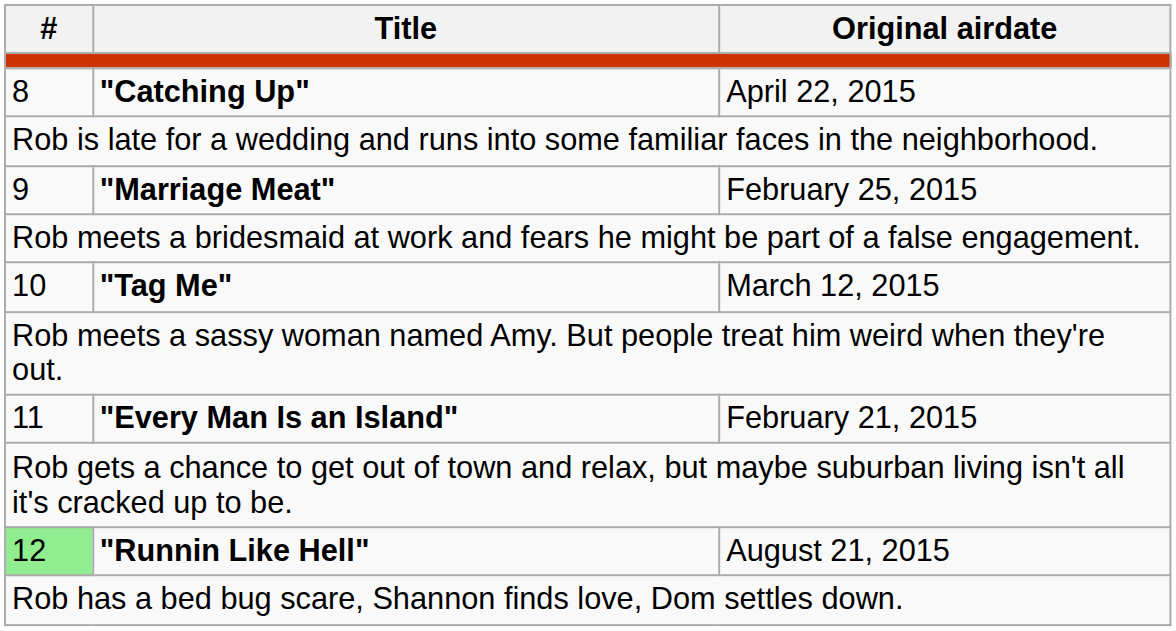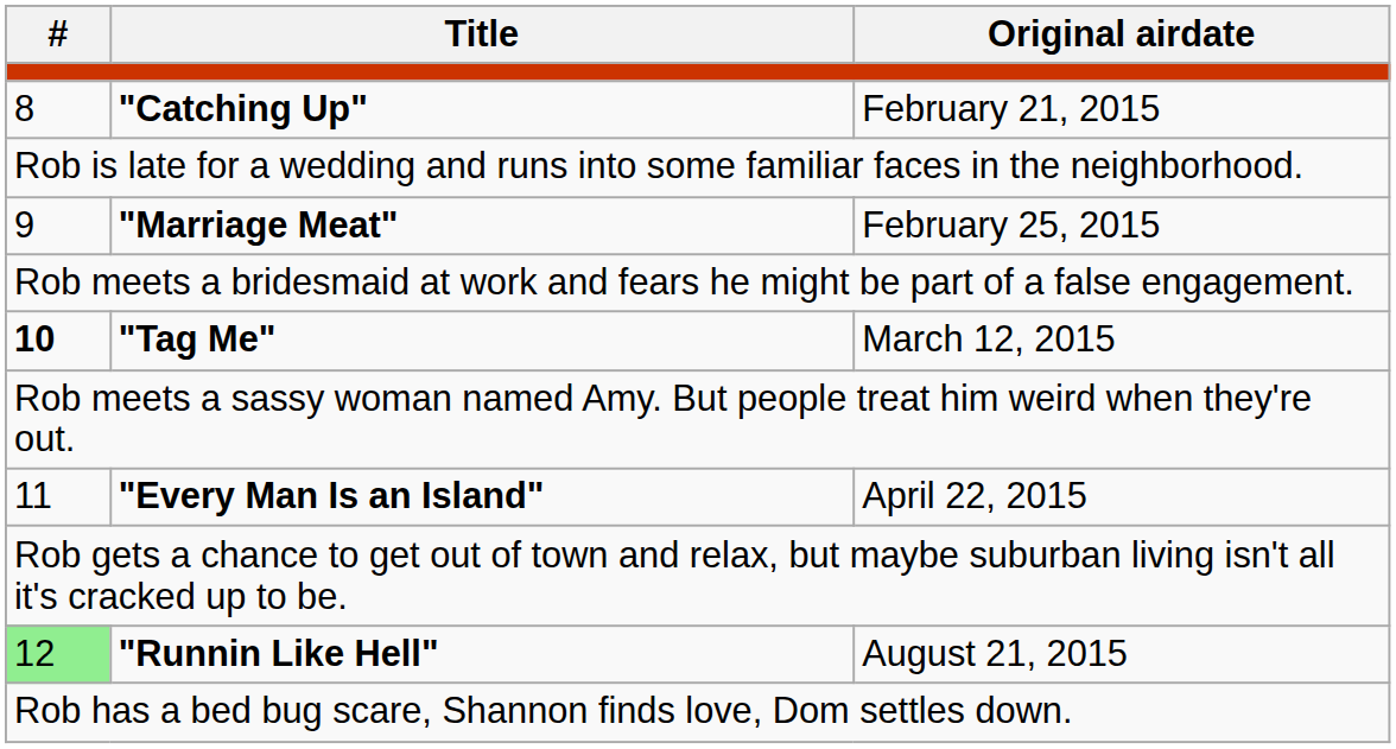 <table class="wikitable">
 <tr>
 <th>#</th>
 <th>Title</th>
 <th>Original airdate</th>
 </tr>
 <tr>
 <td colspan="4" bgcolor="#CC3300"></td>
 </tr>
 <tr>
 <td>8</td>
 <td><strong>"Catching Up"</strong></td>
-<td>April 22, 2015</td>
+<td>February 21, 2015</td>
 </tr>
 <tr>
 <td colspan="4">Rob is late for a wedding and runs into some familiar faces in the neighborhood.</td>
 </tr>
 <tr>
 <td>9</td>
 <td><strong>"Marriage Meat"</strong></td>
 <td>February 25, 2015</td>
 </tr>
 <tr>
 <td colspan="4">Rob meets a bridesmaid at work and fears he might be part of a false engagement.</td>
 </tr>
 <tr>
-<td>10</td>
+<td><strong>10</strong></td>
 <td><strong>"Tag Me"</strong></td>
 <td>March 12, 2015</td>
 </tr>
 <tr>
 <td colspan="4">Rob meets a sassy woman named Amy. But people treat him weird when they're out.</td>
 </tr>
 <tr>
 <td>11</td>
 <td><strong>"Every Man Is an Island"</strong></td>
-<td>February 21, 2015</td>
+<td>April 22, 2015</td>
 </tr>
 <tr>
 <td colspan="4">Rob gets a chance to get out of town and relax, but maybe suburban living isn't all it's cracked up to be.</td>
 </tr>
 <tr>
 <td style="background: lightgreen;">12</td>
 <td><strong>"Runnin Like Hell"</strong></td>
 <td>August 21, 2015</td>
 </tr>
 <tr>
 <td colspan="4">Rob has a bed bug scare, Shannon finds love, Dom settles down.</td>
 </tr>
 </table>
